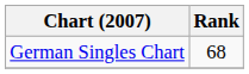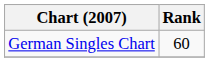 <table class="wikitable sortable">
 <tr>
 <th>Chart (2007)</th>
 <th>Rank</th>
 </tr>
 <tr>
 <td><a href='#'>German Singles Chart</a></td>
-<td align="center">68</td>
+<td align="center">60</td>
 </tr>
 <tr>
 </tr>
 </table>
